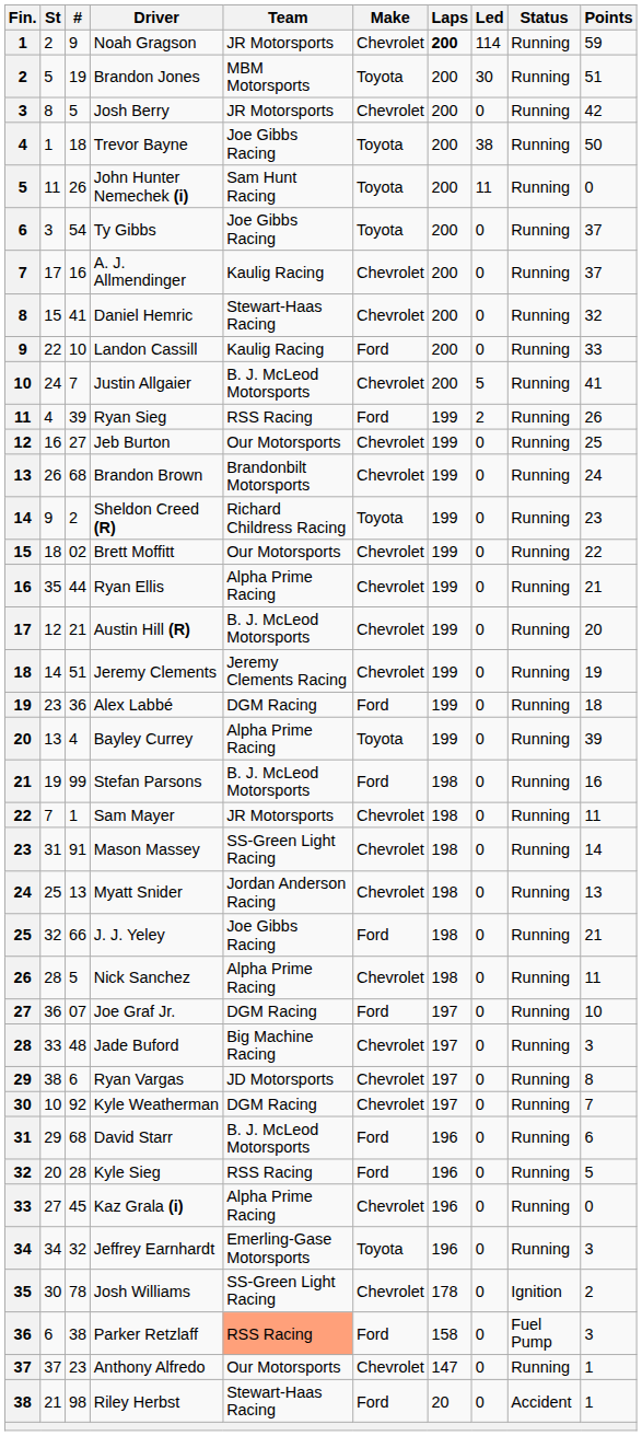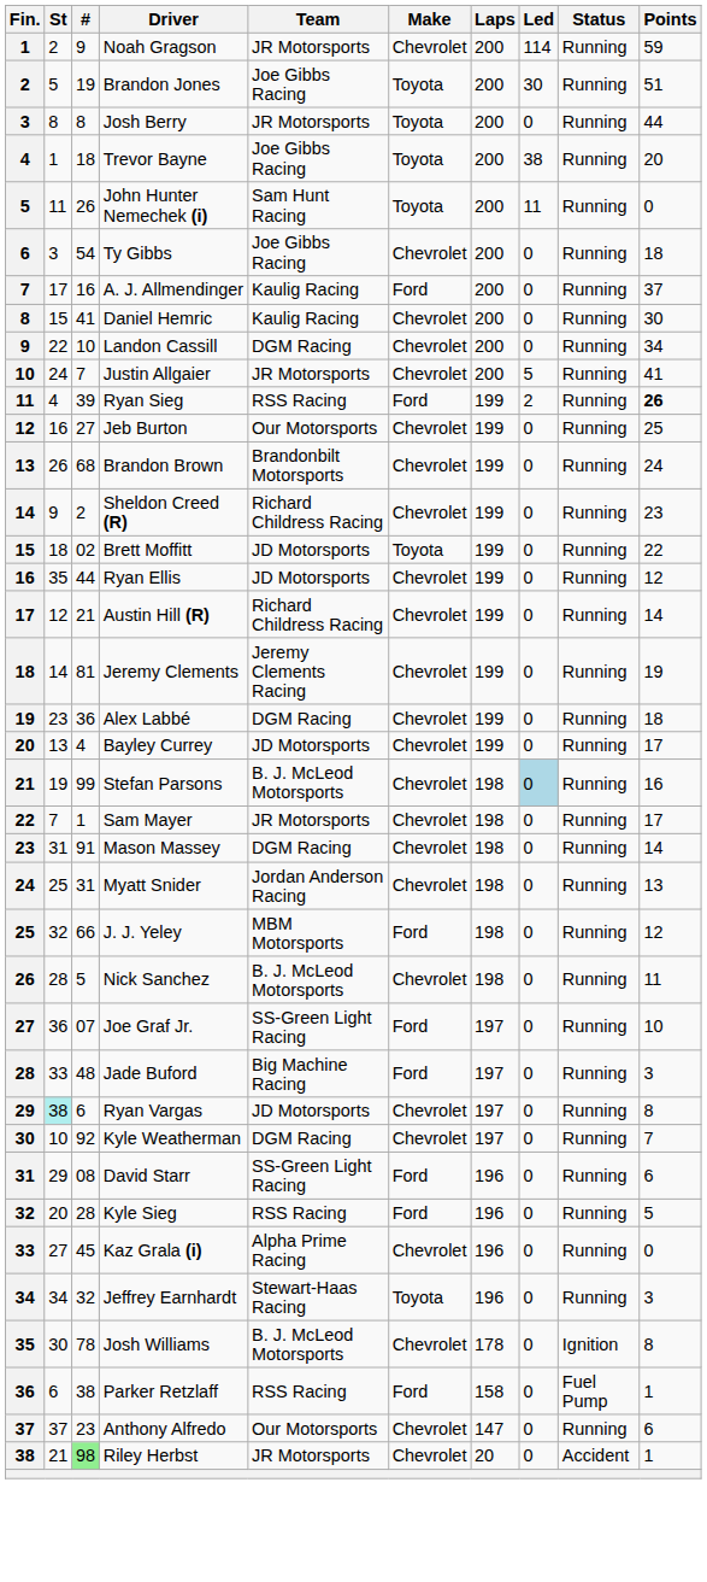 <table class="wikitable" style="font-size:95%">
 <tr>
 <th>Fin.</th>
 <th>St</th>
 <th>#</th>
 <th>Driver</th>
 <th>Team</th>
 <th>Make</th>
 <th>Laps</th>
 <th>Led</th>
 <th>Status</th>
 <th>Points</th>
 </tr>
 <tr>
 <th>1</th>
 <td>2</td>
 <td>9</td>
 <td>Noah Gragson</td>
 <td>JR Motorsports</td>
 <td>Chevrolet</td>
-<td><strong>200</strong></td>
+<td>200</td>
 <td>114</td>
 <td>Running</td>
 <td>59</td>
 </tr>
 <tr>
 <th>2</th>
 <td>5</td>
 <td>19</td>
 <td>Brandon Jones</td>
-<td>MBM Motorsports</td>
+<td>Joe Gibbs Racing</td>
 <td>Toyota</td>
 <td>200</td>
 <td>30</td>
 <td>Running</td>
 <td>51</td>
 </tr>
 <tr>
 <th>3</th>
 <td>8</td>
-<td>5</td>
+<td>8</td>
 <td>Josh Berry</td>
 <td>JR Motorsports</td>
-<td>Chevrolet</td>
+<td>Toyota</td>
 <td>200</td>
 <td>0</td>
 <td>Running</td>
-<td>42</td>
+<td>44</td>
 </tr>
 <tr>
 <th>4</th>
 <td>1</td>
 <td>18</td>
 <td>Trevor Bayne</td>
 <td>Joe Gibbs Racing</td>
 <td>Toyota</td>
 <td>200</td>
 <td>38</td>
 <td>Running</td>
-<td>50</td>
+<td>20</td>
 </tr>
 <tr>
 <th>5</th>
 <td>11</td>
 <td>26</td>
 <td>John Hunter Nemechek <strong>(i)</strong></td>
 <td>Sam Hunt Racing</td>
 <td>Toyota</td>
 <td>200</td>
 <td>11</td>
 <td>Running</td>
 <td>0</td>
 </tr>
 <tr>
 <th>6</th>
 <td>3</td>
 <td>54</td>
 <td>Ty Gibbs</td>
 <td>Joe Gibbs Racing</td>
-<td>Toyota</td>
+<td>Chevrolet</td>
 <td>200</td>
 <td>0</td>
 <td>Running</td>
-<td>37</td>
+<td>18</td>
 </tr>
 <tr>
 <th>7</th>
 <td>17</td>
 <td>16</td>
 <td>A. J. Allmendinger</td>
 <td>Kaulig Racing</td>
-<td>Chevrolet</td>
+<td>Ford</td>
 <td>200</td>
 <td>0</td>
 <td>Running</td>
 <td>37</td>
 </tr>
 <tr>
 <th>8</th>
 <td>15</td>
 <td>41</td>
 <td>Daniel Hemric</td>
-<td>Stewart-Haas Racing</td>
+<td>Kaulig Racing</td>
 <td>Chevrolet</td>
 <td>200</td>
 <td>0</td>
 <td>Running</td>
-<td>32</td>
+<td>30</td>
 </tr>
 <tr>
 <th>9</th>
 <td>22</td>
 <td>10</td>
 <td>Landon Cassill</td>
-<td>Kaulig Racing</td>
-<td>Ford</td>
+<td>DGM Racing</td>
+<td>Chevrolet</td>
 <td>200</td>
 <td>0</td>
 <td>Running</td>
-<td>33</td>
+<td>34</td>
 </tr>
 <tr>
 <th>10</th>
 <td>24</td>
 <td>7</td>
 <td>Justin Allgaier</td>
-<td>B. J. McLeod Motorsports</td>
+<td>JR Motorsports</td>
 <td>Chevrolet</td>
 <td>200</td>
 <td>5</td>
 <td>Running</td>
 <td>41</td>
 </tr>
 <tr>
 <th>11</th>
 <td>4</td>
 <td>39</td>
 <td>Ryan Sieg</td>
 <td>RSS Racing</td>
 <td>Ford</td>
 <td>199</td>
 <td>2</td>
 <td>Running</td>
-<td>26</td>
+<td><strong>26</strong></td>
 </tr>
 <tr>
 <th>12</th>
 <td>16</td>
 <td>27</td>
 <td>Jeb Burton</td>
 <td>Our Motorsports</td>
 <td>Chevrolet</td>
 <td>199</td>
 <td>0</td>
 <td>Running</td>
 <td>25</td>
 </tr>
 <tr>
 <th>13</th>
 <td>26</td>
 <td>68</td>
 <td>Brandon Brown</td>
 <td>Brandonbilt Motorsports</td>
 <td>Chevrolet</td>
 <td>199</td>
 <td>0</td>
 <td>Running</td>
 <td>24</td>
 </tr>
 <tr>
 <th>14</th>
 <td>9</td>
 <td>2</td>
 <td>Sheldon Creed <strong>(R)</strong></td>
 <td>Richard Childress Racing</td>
-<td>Toyota</td>
+<td>Chevrolet</td>
 <td>199</td>
 <td>0</td>
 <td>Running</td>
 <td>23</td>
 </tr>
 <tr>
 <th>15</th>
 <td>18</td>
 <td>02</td>
 <td>Brett Moffitt</td>
-<td>Our Motorsports</td>
-<td>Chevrolet</td>
+<td>JD Motorsports</td>
+<td>Toyota</td>
 <td>199</td>
 <td>0</td>
 <td>Running</td>
 <td>22</td>
 </tr>
 <tr>
 <th>16</th>
 <td>35</td>
 <td>44</td>
 <td>Ryan Ellis</td>
-<td>Alpha Prime Racing</td>
+<td>JD Motorsports</td>
 <td>Chevrolet</td>
 <td>199</td>
 <td>0</td>
 <td>Running</td>
-<td>21</td>
+<td>12</td>
 </tr>
 <tr>
 <th>17</th>
 <td>12</td>
 <td>21</td>
 <td>Austin Hill <strong>(R)</strong></td>
-<td>B. J. McLeod Motorsports</td>
+<td>Richard Childress Racing</td>
 <td>Chevrolet</td>
 <td>199</td>
 <td>0</td>
 <td>Running</td>
-<td>20</td>
+<td>14</td>
 </tr>
 <tr>
 <th>18</th>
 <td>14</td>
-<td>51</td>
+<td>81</td>
 <td>Jeremy Clements</td>
 <td>Jeremy Clements Racing</td>
 <td>Chevrolet</td>
 <td>199</td>
 <td>0</td>
 <td>Running</td>
 <td>19</td>
 </tr>
 <tr>
 <th>19</th>
 <td>23</td>
 <td>36</td>
 <td>Alex Labbé</td>
 <td>DGM Racing</td>
-<td>Ford</td>
+<td>Chevrolet</td>
 <td>199</td>
 <td>0</td>
 <td>Running</td>
 <td>18</td>
 </tr>
 <tr>
 <th>20</th>
 <td>13</td>
 <td>4</td>
 <td>Bayley Currey</td>
-<td>Alpha Prime Racing</td>
-<td>Toyota</td>
+<td>JD Motorsports</td>
+<td>Chevrolet</td>
 <td>199</td>
 <td>0</td>
 <td>Running</td>
-<td>39</td>
+<td>17</td>
 </tr>
 <tr>
 <th>21</th>
 <td>19</td>
 <td>99</td>
 <td>Stefan Parsons</td>
 <td>B. J. McLeod Motorsports</td>
-<td>Ford</td>
+<td>Chevrolet</td>
 <td>198</td>
-<td>0</td>
+<td style="background: lightblue;">0</td>
 <td>Running</td>
 <td>16</td>
 </tr>
 <tr>
 <th>22</th>
 <td>7</td>
 <td>1</td>
 <td>Sam Mayer</td>
 <td>JR Motorsports</td>
 <td>Chevrolet</td>
 <td>198</td>
 <td>0</td>
 <td>Running</td>
-<td>11</td>
+<td>17</td>
 </tr>
 <tr>
 <th>23</th>
 <td>31</td>
 <td>91</td>
 <td>Mason Massey</td>
-<td>SS-Green Light Racing</td>
+<td>DGM Racing</td>
 <td>Chevrolet</td>
 <td>198</td>
 <td>0</td>
 <td>Running</td>
 <td>14</td>
 </tr>
 <tr>
 <th>24</th>
 <td>25</td>
-<td>13</td>
+<td>31</td>
 <td>Myatt Snider</td>
 <td>Jordan Anderson Racing</td>
 <td>Chevrolet</td>
 <td>198</td>
 <td>0</td>
 <td>Running</td>
 <td>13</td>
 </tr>
 <tr>
 <th>25</th>
 <td>32</td>
 <td>66</td>
 <td>J. J. Yeley</td>
-<td>Joe Gibbs Racing</td>
+<td>MBM Motorsports</td>
 <td>Ford</td>
 <td>198</td>
 <td>0</td>
 <td>Running</td>
-<td>21</td>
+<td>12</td>
 </tr>
 <tr>
 <th>26</th>
 <td>28</td>
 <td>5</td>
 <td>Nick Sanchez</td>
-<td>Alpha Prime Racing</td>
+<td>B. J. McLeod Motorsports</td>
 <td>Chevrolet</td>
 <td>198</td>
 <td>0</td>
 <td>Running</td>
 <td>11</td>
 </tr>
 <tr>
 <th>27</th>
 <td>36</td>
 <td>07</td>
 <td>Joe Graf Jr.</td>
-<td>DGM Racing</td>
+<td>SS-Green Light Racing</td>
 <td>Ford</td>
 <td>197</td>
 <td>0</td>
 <td>Running</td>
 <td>10</td>
 </tr>
 <tr>
 <th>28</th>
 <td>33</td>
 <td>48</td>
 <td>Jade Buford</td>
 <td>Big Machine Racing</td>
-<td>Chevrolet</td>
+<td>Ford</td>
 <td>197</td>
 <td>0</td>
 <td>Running</td>
 <td>3</td>
 </tr>
 <tr>
 <th>29</th>
-<td>38</td>
+<td style="background: paleturquoise;">38</td>
 <td>6</td>
 <td>Ryan Vargas</td>
 <td>JD Motorsports</td>
 <td>Chevrolet</td>
 <td>197</td>
 <td>0</td>
 <td>Running</td>
 <td>8</td>
 </tr>
 <tr>
 <th>30</th>
 <td>10</td>
 <td>92</td>
 <td>Kyle Weatherman</td>
 <td>DGM Racing</td>
 <td>Chevrolet</td>
 <td>197</td>
 <td>0</td>
 <td>Running</td>
 <td>7</td>
 </tr>
 <tr>
 <th>31</th>
 <td>29</td>
-<td>68</td>
+<td>08</td>
 <td>David Starr</td>
-<td>B. J. McLeod Motorsports</td>
+<td>SS-Green Light Racing</td>
 <td>Ford</td>
 <td>196</td>
 <td>0</td>
 <td>Running</td>
 <td>6</td>
 </tr>
 <tr>
 <th>32</th>
 <td>20</td>
 <td>28</td>
 <td>Kyle Sieg</td>
 <td>RSS Racing</td>
 <td>Ford</td>
 <td>196</td>
 <td>0</td>
 <td>Running</td>
 <td>5</td>
 </tr>
 <tr>
 <th>33</th>
 <td>27</td>
 <td>45</td>
 <td>Kaz Grala <strong>(i)</strong></td>
 <td>Alpha Prime Racing</td>
 <td>Chevrolet</td>
 <td>196</td>
 <td>0</td>
 <td>Running</td>
 <td>0</td>
 </tr>
 <tr>
 <th>34</th>
 <td>34</td>
 <td>32</td>
 <td>Jeffrey Earnhardt</td>
-<td>Emerling-Gase Motorsports</td>
+<td>Stewart-Haas Racing</td>
 <td>Toyota</td>
 <td>196</td>
 <td>0</td>
 <td>Running</td>
 <td>3</td>
 </tr>
 <tr>
 <th>35</th>
 <td>30</td>
 <td>78</td>
 <td>Josh Williams</td>
-<td>SS-Green Light Racing</td>
+<td>B. J. McLeod Motorsports</td>
 <td>Chevrolet</td>
 <td>178</td>
 <td>0</td>
 <td>Ignition</td>
-<td>2</td>
+<td>8</td>
 </tr>
 <tr>
 <th>36</th>
 <td>6</td>
 <td>38</td>
 <td>Parker Retzlaff</td>
-<td style="background: lightsalmon;">RSS Racing</td>
+<td>RSS Racing</td>
 <td>Ford</td>
 <td>158</td>
 <td>0</td>
 <td>Fuel Pump</td>
-<td>3</td>
+<td>1</td>
 </tr>
 <tr>
 <th>37</th>
 <td>37</td>
 <td>23</td>
 <td>Anthony Alfredo</td>
 <td>Our Motorsports</td>
 <td>Chevrolet</td>
 <td>147</td>
 <td>0</td>
 <td>Running</td>
-<td>1</td>
+<td>6</td>
 </tr>
 <tr>
 <th>38</th>
 <td>21</td>
-<td>98</td>
+<td style="background: lightgreen;">98</td>
 <td>Riley Herbst</td>
-<td>Stewart-Haas Racing</td>
-<td>Ford</td>
+<td>JR Motorsports</td>
+<td>Chevrolet</td>
 <td>20</td>
 <td>0</td>
 <td>Accident</td>
 <td>1</td>
 </tr>
 <tr>
 <th colspan="10"></th>
 </tr>
 </table>
